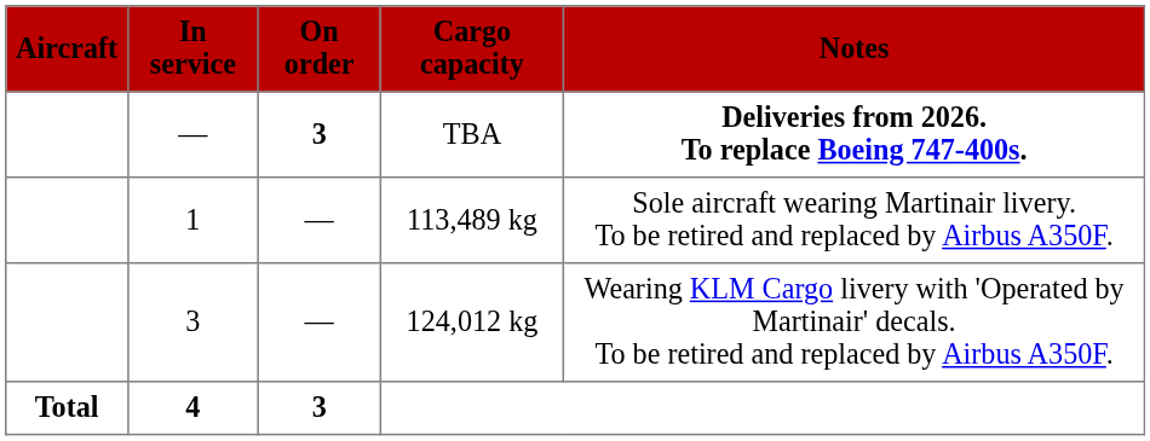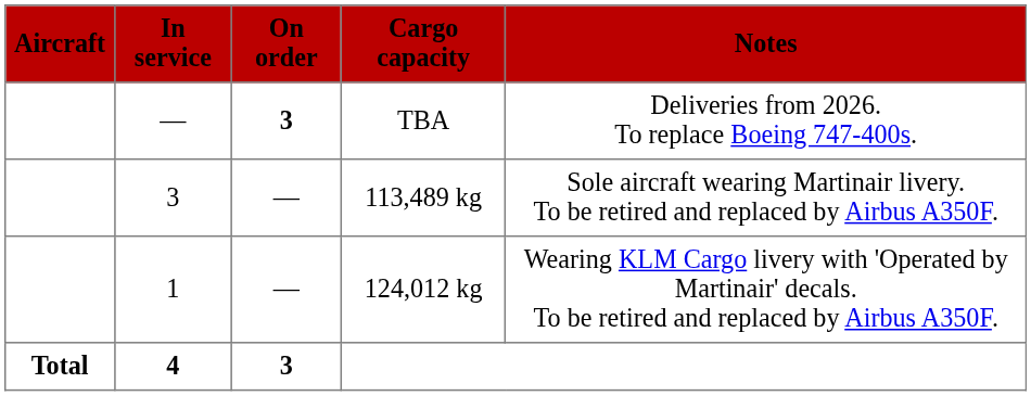 <table class="toccolours" border="1" cellpadding="5" style="margin:auto;border-collapse:collapse; text-align:center">
 <tr bgcolor=#BB0000>
 <th><span>Aircraft</span></th>
 <th><span>In service</span></th>
 <th><span>On order</span></th>
 <th><span>Cargo capacity</span></th>
 <th><span>Notes</span></th>
 </tr>
 <tr>
 <td></td>
 <td>—</td>
 <td><strong>3</strong></td>
 <td>TBA</td>
-<td><strong>Deliveries from 2026.<br>To replace <a href='#'>Boeing 747-400s</a>.</strong></td>
+<td>Deliveries from 2026.<br>To replace <a href='#'>Boeing 747-400s</a>.</td>
 </tr>
 <tr>
 <td></td>
-<td>1</td>
+<td>3</td>
 <td>—</td>
 <td>113,489 kg</td>
 <td>Sole aircraft wearing Martinair livery.<br>To be retired and replaced by <a href='#'>Airbus A350F</a>.</td>
 </tr>
 <tr>
 <td></td>
-<td>3</td>
+<td>1</td>
 <td>—</td>
 <td>124,012 kg</td>
 <td>Wearing <a href='#'>KLM Cargo</a> livery with 'Operated by Martinair' decals.<br>To be retired and replaced by <a href='#'>Airbus A350F</a>.</td>
 </tr>
 <tr>
 <th>Total</th>
 <th>4</th>
 <th>3</th>
 <th colspan="2"></th>
 </tr>
 </table>
